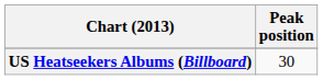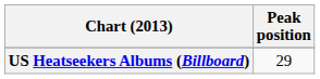 <table class="wikitable sortable plainrowheaders">
 <tr>
 <th scope="col">Chart (2013)</th>
 <th scope="col">Peak<br>position</th>
 </tr>
 <tr>
 </tr>
 <tr>
 <th scope="row">US <a href='#'>Heatseekers Albums</a> (<em><a href='#'>Billboard</a></em>)</th>
-<td style="text-align:center">30</td>
+<td style="text-align:center">29</td>
 </tr>
 </table>
